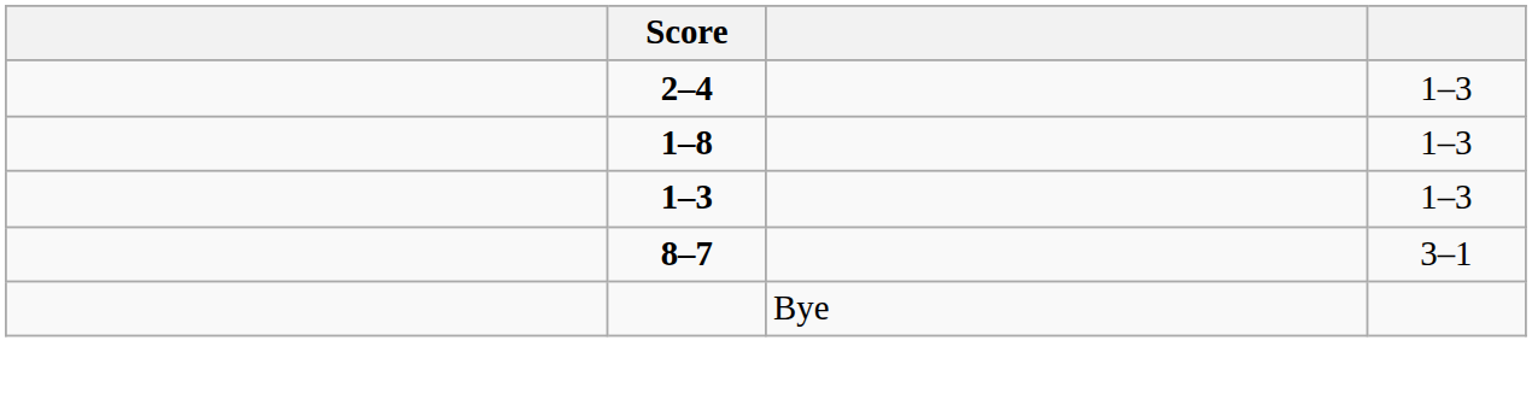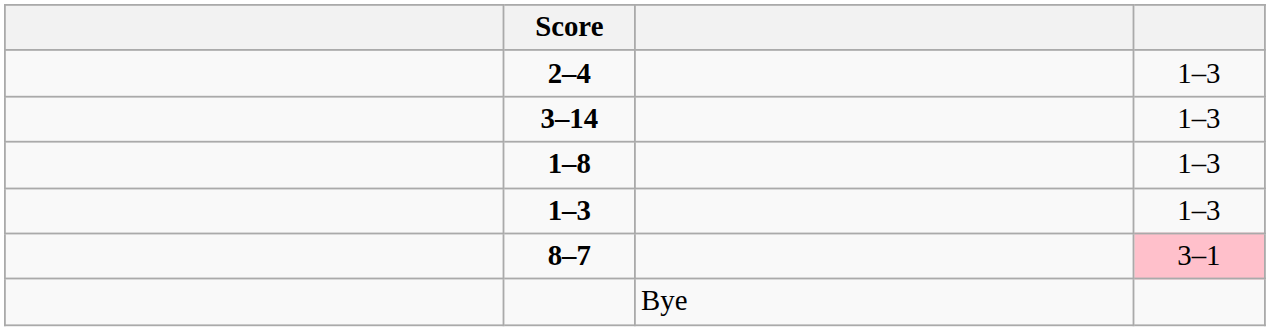 <table class="wikitable" style="text-align: center; ">
 <tr>
 <th align="right" width="270"></th>
 <th width="65">Score</th>
 <th align="left" width="270"></th>
 <th width="65"></th>
 </tr>
 <tr>
 <td align="left"></td>
 <td><strong>2–4</strong></td>
+<td align="left"><strong></strong></td>
+<td>1–3 <strong></strong></td>
+</tr>
+<tr>
+<td align="left"></td>
+<td><strong>3–14</strong></td>
 <td align="left"><strong></strong></td>
 <td>1–3 <strong></strong></td>
 </tr>
 <tr>
 <td align="left"></td>
 <td><strong>1–8</strong></td>
 <td align="left"><strong></strong></td>
 <td>1–3 <strong></strong></td>
 </tr>
 <tr>
 <td align="left"></td>
 <td><strong>1–3</strong></td>
 <td align="left"><strong></strong></td>
 <td>1–3 <strong></strong></td>
 </tr>
 <tr>
 <td align="left"><strong></strong></td>
 <td><strong>8–7</strong></td>
 <td align="left"></td>
-<td>3–1 <strong></strong></td>
+<td style="background: pink;">3–1 <strong></strong></td>
 </tr>
 <tr>
 <td align="left"><strong></strong></td>
 <td></td>
 <td align="left">Bye</td>
 <td></td>
 </tr>
 </table>
